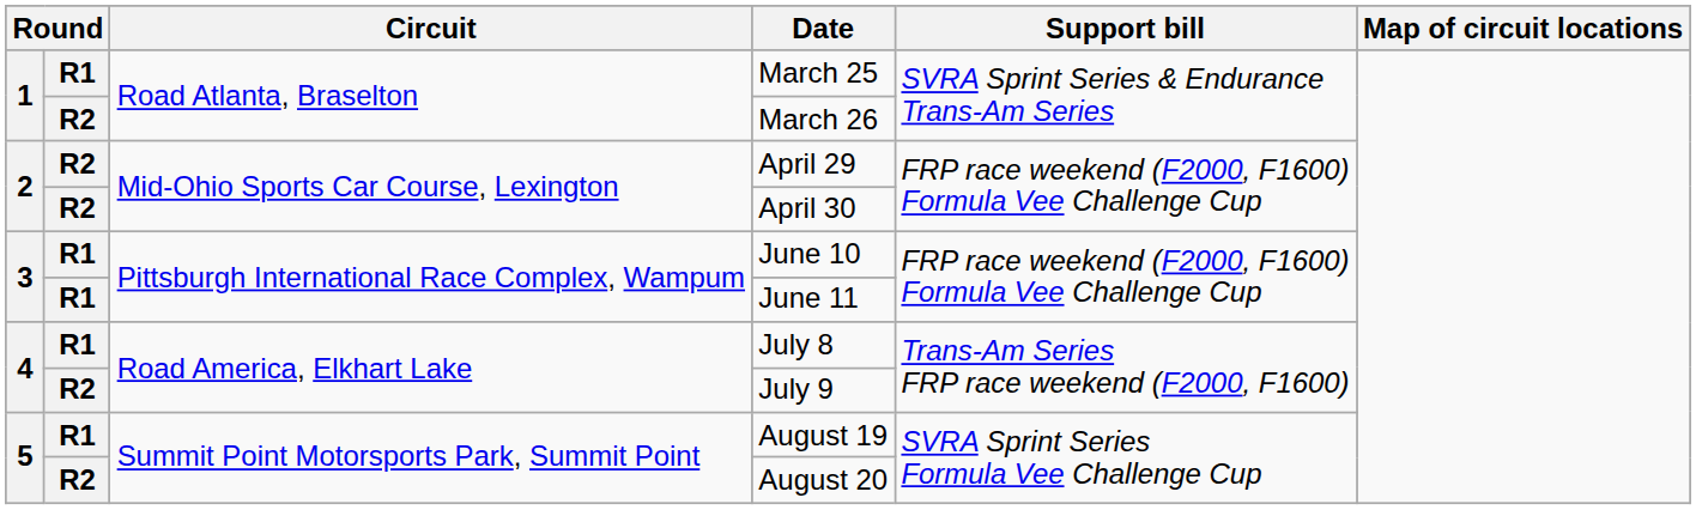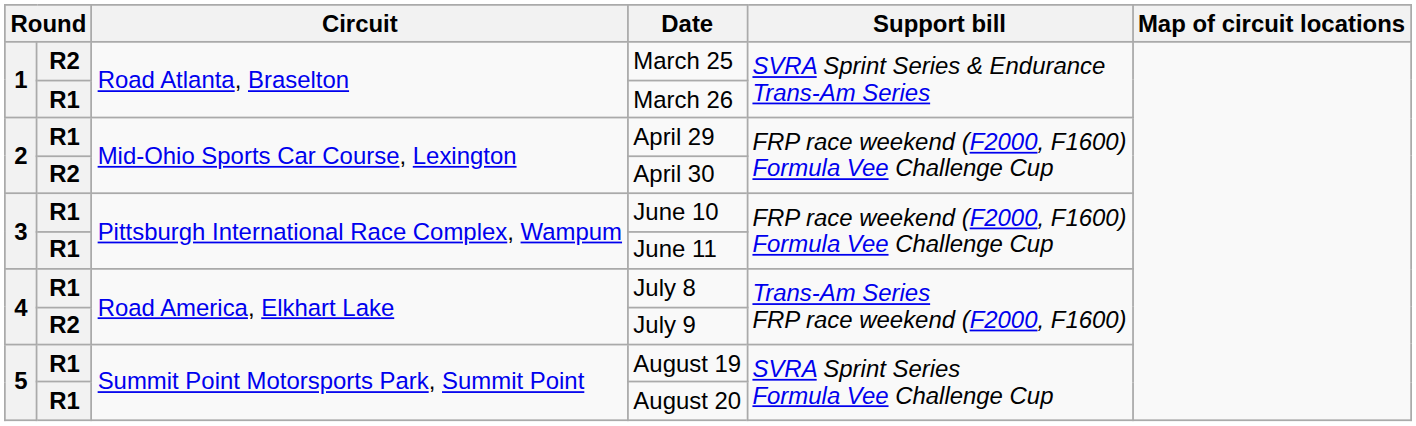 <table class="wikitable" style="font-size: 85%;" border="1">
 <tr>
 <th colspan="2">Round</th>
 <th>Circuit</th>
 <th>Date</th>
 <th>Support bill</th>
 <th>Map of circuit locations</th>
 </tr>
 <tr>
 <th rowspan="2">1</th>
-<th>R1</th>
+<th>R2</th>
 <td rowspan="2"><a href='#'>Road Atlanta</a>, <a href='#'>Braselton</a></td>
 <td>March 25</td>
 <td rowspan="2"><em><a href='#'>SVRA</a> Sprint Series & Endurance<br><a href='#'>Trans-Am Series</a></em></td>
 <td rowspan="10"></td>
 </tr>
 <tr>
-<th>R2</th>
+<th>R1</th>
 <td>March 26</td>
 </tr>
 <tr>
 <th rowspan="2">2</th>
-<th>R2</th>
+<th>R1</th>
 <td rowspan="2"><a href='#'>Mid-Ohio Sports Car Course</a>, <a href='#'>Lexington</a></td>
 <td>April 29</td>
 <td rowspan="2"><em>FRP race weekend (<a href='#'>F2000</a>, F1600)<br><a href='#'>Formula Vee</a> Challenge Cup</em></td>
 </tr>
 <tr>
 <th>R2</th>
 <td>April 30</td>
 </tr>
 <tr>
 <th rowspan="2">3</th>
 <th>R1</th>
 <td rowspan="2"><a href='#'>Pittsburgh International Race Complex</a>, <a href='#'>Wampum</a></td>
 <td>June 10</td>
 <td rowspan="2"><em>FRP race weekend (<a href='#'>F2000</a>, F1600)<br><a href='#'>Formula Vee</a> Challenge Cup</em></td>
 </tr>
 <tr>
 <th>R1</th>
 <td>June 11</td>
 </tr>
 <tr>
 <th rowspan="2">4</th>
 <th>R1</th>
 <td rowspan="2"><a href='#'>Road America</a>, <a href='#'>Elkhart Lake</a></td>
 <td>July 8</td>
 <td rowspan="2"><em><a href='#'>Trans-Am Series</a><br>FRP race weekend (<a href='#'>F2000</a>, F1600)</em></td>
 </tr>
 <tr>
 <th>R2</th>
 <td>July 9</td>
 </tr>
 <tr>
 <th rowspan="2">5</th>
 <th>R1</th>
 <td rowspan="2"><a href='#'>Summit Point Motorsports Park</a>, <a href='#'>Summit Point</a></td>
 <td>August 19</td>
 <td rowspan="2"><em><a href='#'>SVRA</a> Sprint Series<br><a href='#'>Formula Vee</a> Challenge Cup</em></td>
 </tr>
 <tr>
-<th>R2</th>
+<th>R1</th>
 <td>August 20</td>
 </tr>
 </table>
